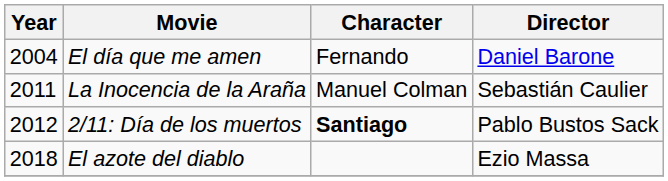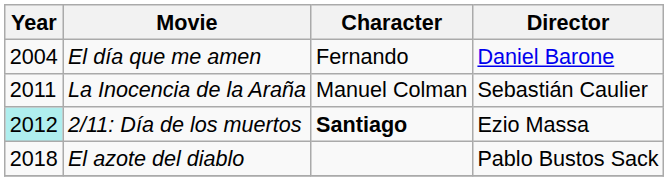 <table class="wikitable" style="font-size: 90%;">
 <tr>
 <th>Year</th>
 <th>Movie</th>
 <th>Character</th>
 <th>Director</th>
 </tr>
 <tr>
 <td>2004</td>
 <td><em>El día que me amen</em></td>
 <td>Fernando</td>
 <td><a href='#'>Daniel Barone</a></td>
 </tr>
 <tr>
 <td>2011</td>
 <td><em>La Inocencia de la Araña</em></td>
 <td>Manuel Colman</td>
 <td>Sebastián Caulier</td>
 </tr>
 <tr>
-<td>2012</td>
+<td style="background: paleturquoise;">2012</td>
 <td><em>2/11: Día de los muertos</em></td>
 <td><strong>Santiago</strong></td>
-<td>Pablo Bustos Sack</td>
+<td>Ezio Massa</td>
 </tr>
 <tr>
 <td>2018</td>
 <td><em>El azote del diablo</em></td>
 <td></td>
-<td>Ezio Massa</td>
+<td>Pablo Bustos Sack</td>
 </tr>
 <tr>
 </tr>
 </table>
